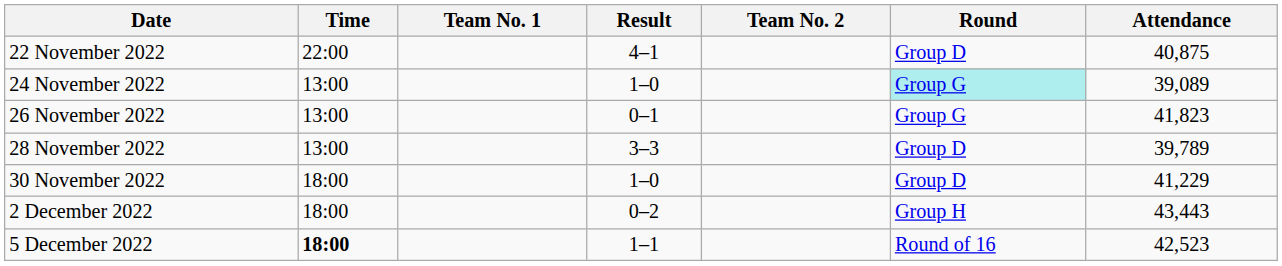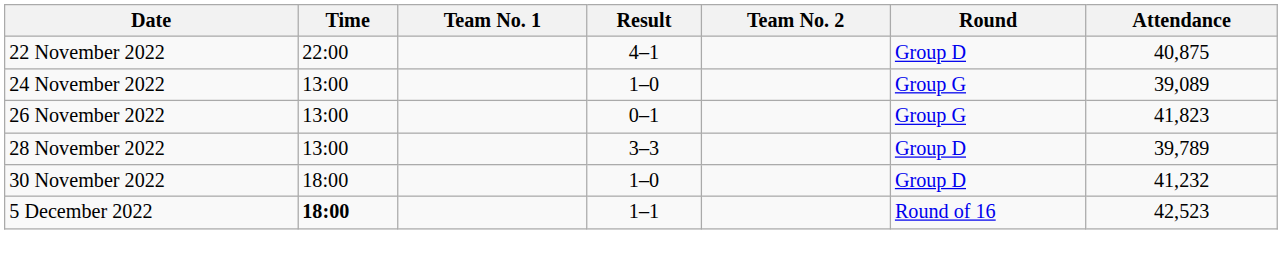 <table class="wikitable" style="text-align:left; width:80%;">
 <tr>
 <th>Date</th>
 <th>Time</th>
 <th>Team No. 1</th>
 <th>Result</th>
 <th>Team No. 2</th>
 <th>Round</th>
 <th>Attendance</th>
 </tr>
 <tr>
 <td>22 November 2022</td>
 <td>22:00</td>
 <td></td>
 <td style="text-align:center;">4–1</td>
 <td></td>
 <td><a href='#'>Group D</a></td>
 <td style="text-align:center;">40,875</td>
 </tr>
 <tr>
 <td>24 November 2022</td>
 <td>13:00</td>
 <td></td>
 <td style="text-align:center;">1–0</td>
 <td></td>
-<td style="background: paleturquoise;"><a href='#'>Group G</a></td>
+<td><a href='#'>Group G</a></td>
 <td style="text-align:center;">39,089</td>
 </tr>
 <tr>
 <td>26 November 2022</td>
 <td>13:00</td>
 <td></td>
 <td style="text-align:center;">0–1</td>
 <td></td>
 <td><a href='#'>Group G</a></td>
 <td style="text-align:center;">41,823</td>
 </tr>
 <tr>
 <td>28 November 2022</td>
 <td>13:00</td>
 <td></td>
 <td style="text-align:center;">3–3</td>
 <td></td>
 <td><a href='#'>Group D</a></td>
 <td style="text-align:center;">39,789</td>
 </tr>
 <tr>
 <td>30 November 2022</td>
 <td>18:00</td>
 <td></td>
 <td style="text-align:center;">1–0</td>
 <td></td>
 <td><a href='#'>Group D</a></td>
-<td style="text-align:center;">41,229</td>
-</tr>
-<tr>
-<td>2 December 2022</td>
-<td>18:00</td>
-<td></td>
-<td style="text-align:center;">0–2</td>
-<td></td>
-<td><a href='#'>Group H</a></td>
-<td style="text-align:center;">43,443</td>
+<td style="text-align:center;">41,232</td>
 </tr>
 <tr>
 <td>5 December 2022</td>
 <td><strong>18:00</strong></td>
 <td></td>
 <td style="text-align:center;">1–1  </td>
 <td></td>
 <td><a href='#'>Round of 16</a></td>
 <td style="text-align:center;">42,523</td>
 </tr>
 </table>
